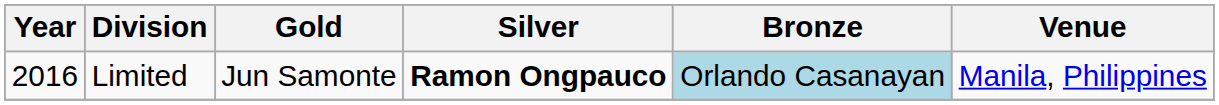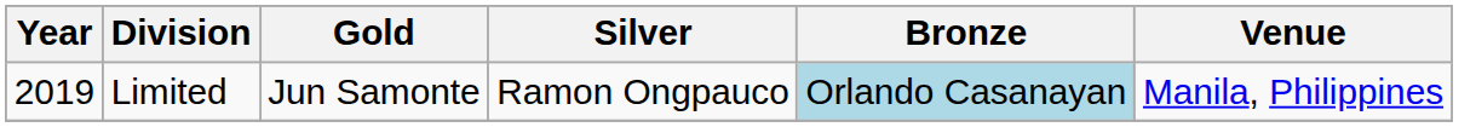 <table class="wikitable sortable" style="text-align: left;">
 <tr>
 <th>Year</th>
 <th>Division</th>
 <th>Gold</th>
 <th>Silver</th>
 <th>Bronze</th>
 <th>Venue</th>
 </tr>
 <tr>
-<td>2016</td>
+<td>2019</td>
 <td>Limited</td>
 <td>Jun Samonte</td>
-<td><strong>Ramon Ongpauco</strong></td>
+<td>Ramon Ongpauco</td>
 <td style="background: lightblue;">Orlando Casanayan</td>
 <td><a href='#'>Manila</a>, <a href='#'>Philippines</a></td>
 </tr>
 <tr>
 </tr>
 </table>
